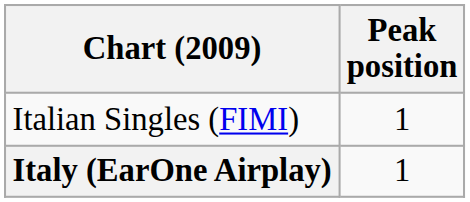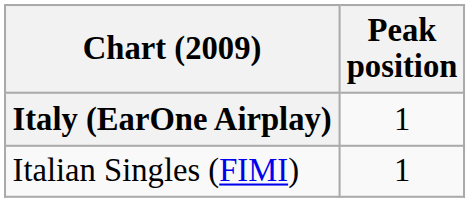 <table class="wikitable">
 <tr>
 <th>Chart (2009)</th>
 <th>Peak<br>position</th>
 </tr>
 <tr>
+<th scope="row">Italy (EarOne Airplay)</th>
+<td align="center">1</td>
+</tr>
+<tr>
 <td>Italian Singles (<a href='#'>FIMI</a>)</td>
 <td align="center">1</td>
 </tr>
-<tr>
-<th scope="row">Italy (EarOne Airplay)</th>
-<td align="center">1</td>
-</tr>
 </table>
